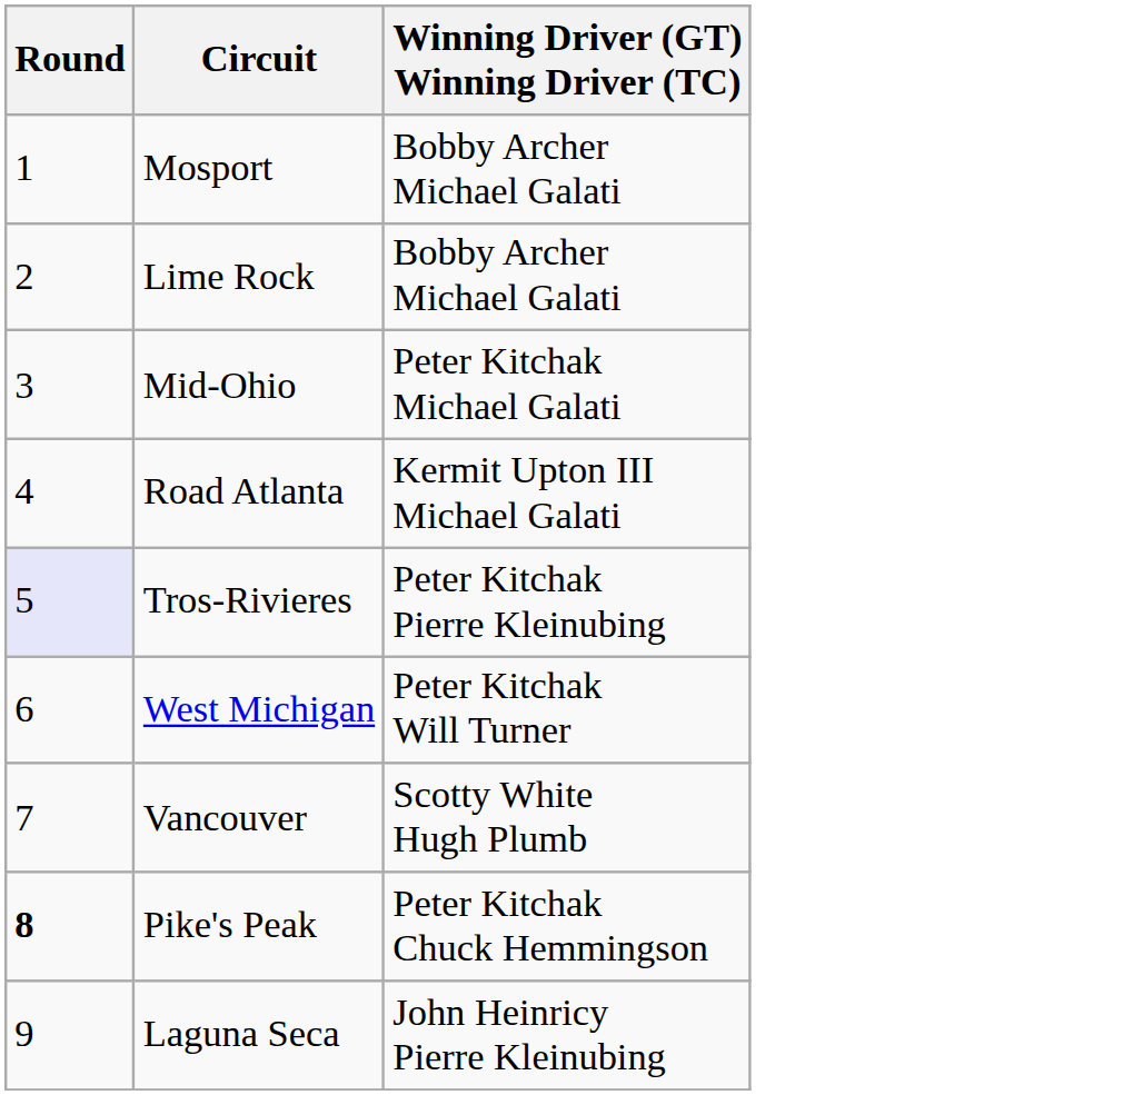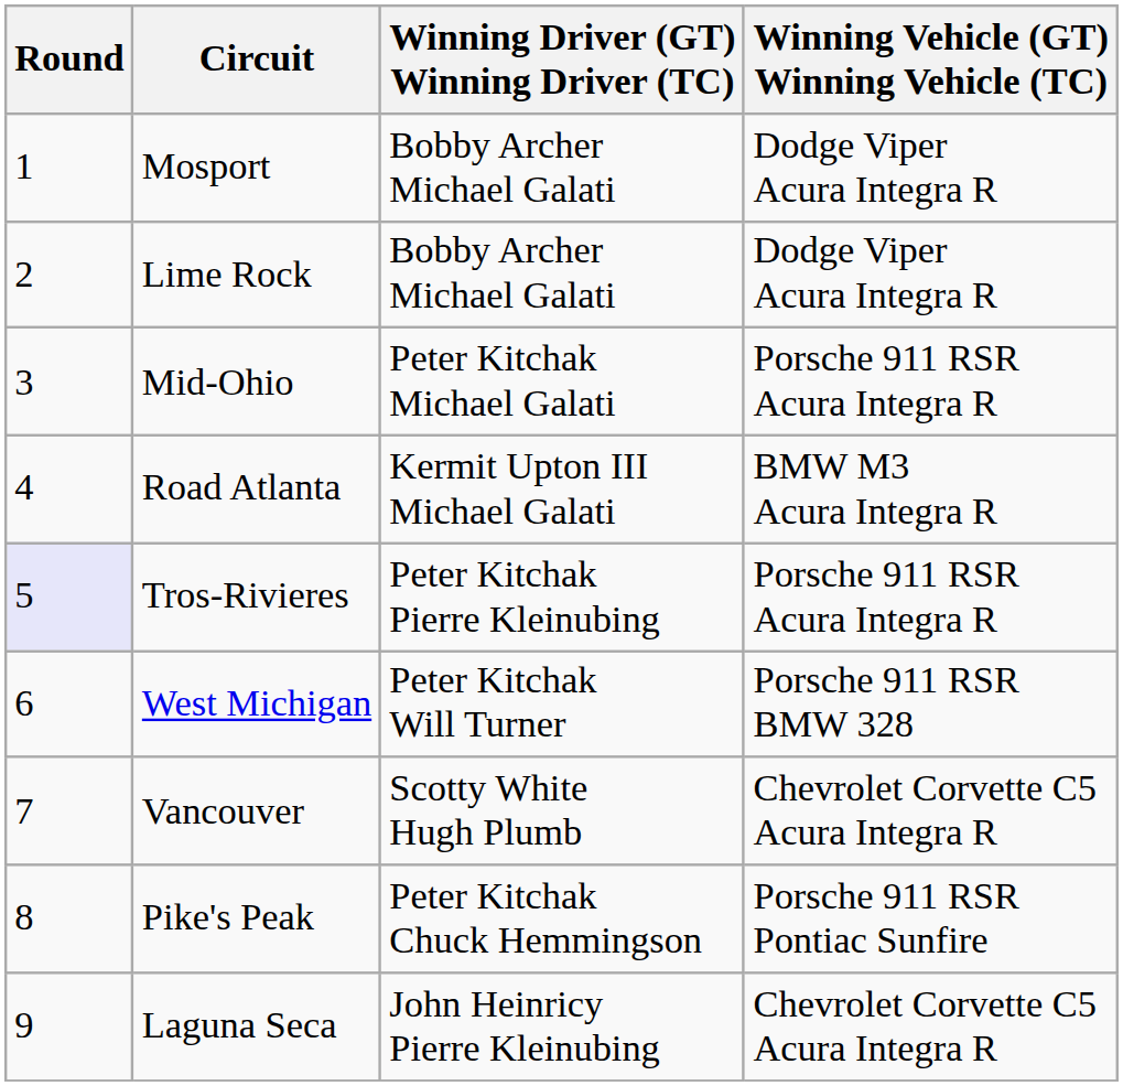 <table class="wikitable" style="font-size: 90%;">
 <tr>
 <th>Round</th>
 <th>Circuit</th>
 <th>Winning Driver (GT)<br>Winning Driver (TC)</th>
+<th>Winning Vehicle (GT)<br>Winning Vehicle (TC)</th>
 </tr>
 <tr>
 <td>1</td>
 <td>Mosport</td>
 <td>Bobby Archer<br>Michael Galati</td>
+<td>Dodge Viper<br>Acura Integra R</td>
 </tr>
 <tr>
 <td>2</td>
 <td>Lime Rock</td>
 <td>Bobby Archer<br>Michael Galati</td>
+<td>Dodge Viper<br>Acura Integra R</td>
 </tr>
 <tr>
 <td>3</td>
 <td>Mid-Ohio</td>
 <td>Peter Kitchak<br>Michael Galati</td>
+<td>Porsche 911 RSR<br>Acura Integra R</td>
 </tr>
 <tr>
 <td>4</td>
 <td>Road Atlanta</td>
 <td>Kermit Upton III<br>Michael Galati</td>
+<td>BMW M3<br>Acura Integra R</td>
 </tr>
 <tr>
 <td style="background: lavender;">5</td>
 <td>Tros-Rivieres</td>
 <td> Peter Kitchak<br>Pierre Kleinubing</td>
+<td>Porsche 911 RSR<br>Acura Integra R</td>
 </tr>
 <tr>
 <td>6</td>
 <td><a href='#'>West Michigan</a></td>
 <td> Peter Kitchak<br>Will Turner</td>
+<td>Porsche 911 RSR<br>BMW 328</td>
 </tr>
 <tr>
 <td>7</td>
 <td>Vancouver</td>
 <td>Scotty White<br>Hugh Plumb</td>
+<td>Chevrolet Corvette C5<br>Acura Integra R</td>
 </tr>
 <tr>
-<td><strong>8</strong></td>
+<td>8</td>
 <td>Pike's Peak</td>
 <td> Peter Kitchak<br>Chuck Hemmingson</td>
+<td>Porsche 911 RSR<br>Pontiac Sunfire</td>
 </tr>
 <tr>
 <td>9</td>
 <td>Laguna Seca</td>
 <td>John Heinricy<br>Pierre Kleinubing</td>
+<td>Chevrolet Corvette C5<br>Acura Integra R</td>
 </tr>
 </table>
